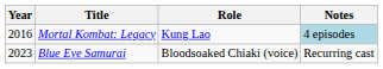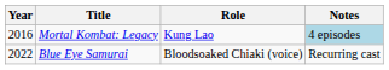 <table class="wikitable sortable">
 <tr>
 <th>Year</th>
 <th>Title</th>
 <th>Role</th>
 <th>Notes</th>
 </tr>
 <tr>
 <td>2016</td>
 <td><em><a href='#'>Mortal Kombat: Legacy</a></em></td>
 <td><a href='#'>Kung Lao</a></td>
 <td style="background: lightblue;">4 episodes</td>
 </tr>
 <tr>
-<td>2023</td>
+<td>2022</td>
 <td><em><a href='#'>Blue Eye Samurai</a></em></td>
 <td>Bloodsoaked Chiaki (voice)</td>
 <td>Recurring cast</td>
 </tr>
 </table>
